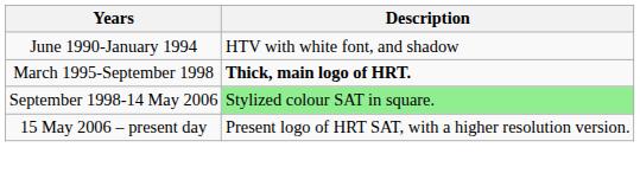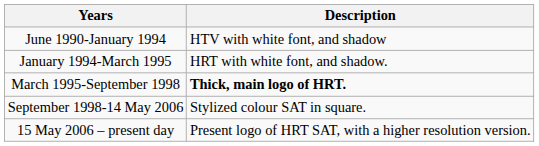 <table class="wikitable">
 <tr>
 <th>Years</th>
 <th>Description</th>
 </tr>
 <tr>
 <td style="text-align:center;">June 1990-January 1994</td>
 <td align="left">HTV with white font, and shadow</td>
 </tr>
 <tr>
+<td style="text-align:center;">January 1994-March 1995</td>
+<td align="left">HRT with white font, and shadow.</td>
+</tr>
+<tr>
 <td style="text-align:center;">March 1995-September 1998</td>
 <td align="left"><strong>Thick, main logo of HRT.</strong></td>
 </tr>
 <tr>
 <td style="text-align:center;">September 1998-14 May 2006</td>
-<td align="left" style="background: lightgreen;">Stylized colour SAT in square.</td>
+<td align="left">Stylized colour SAT in square.</td>
 </tr>
 <tr>
 <td style="text-align:center;">15 May 2006 – present day</td>
 <td align="left">Present logo of HRT SAT, with a higher resolution version.</td>
 </tr>
 </table>
